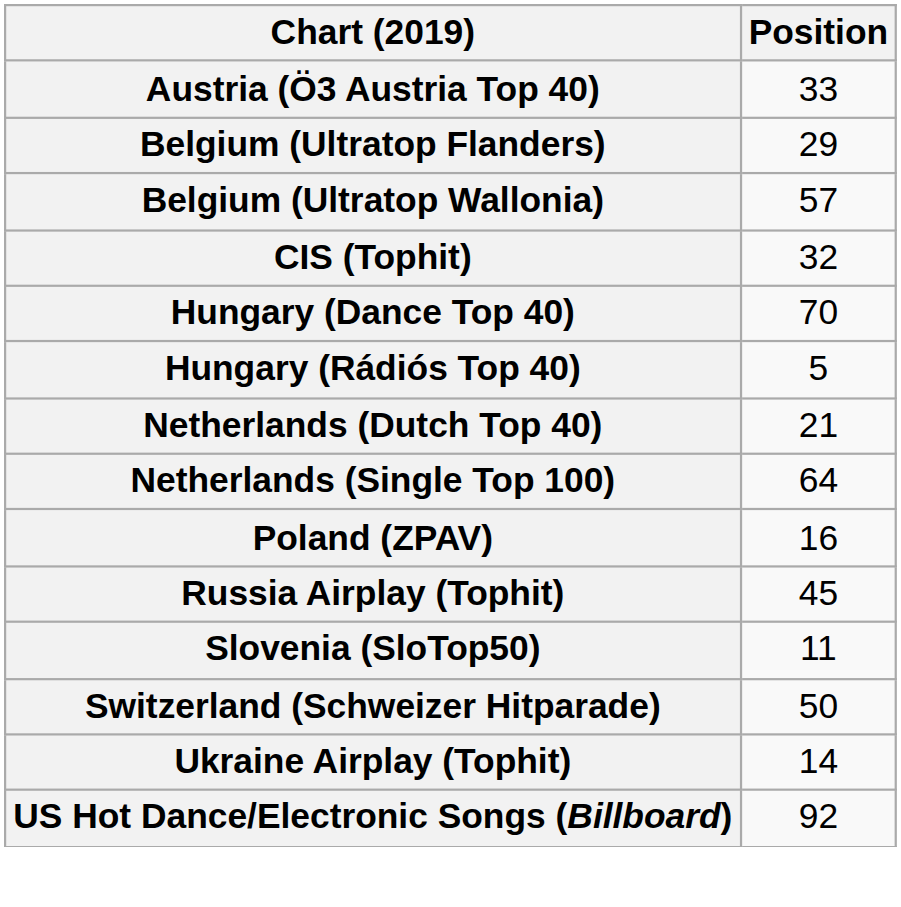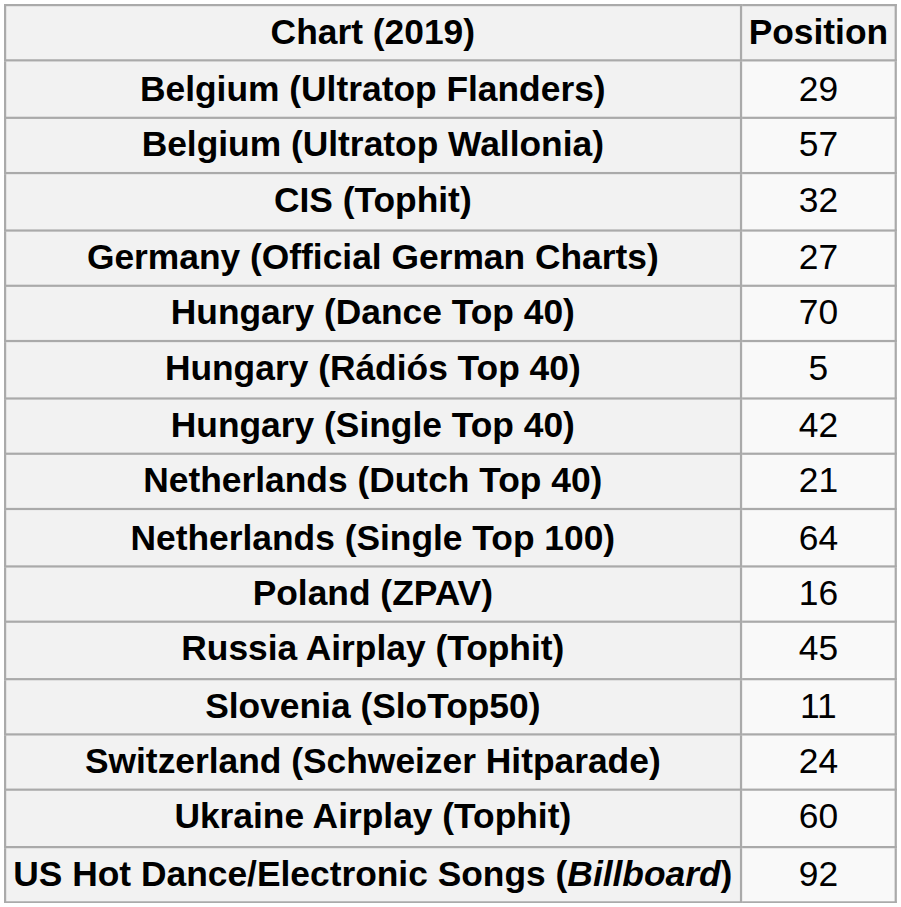 <table class="wikitable sortable plainrowheaders" style="text-align:center">
 <tr>
 <th scope="col">Chart (2019)</th>
 <th scope="col">Position</th>
-</tr>
-<tr>
-<th scope="row">Austria (Ö3 Austria Top 40)</th>
-<td>33</td>
 </tr>
 <tr>
 <th scope="row">Belgium (Ultratop Flanders)</th>
 <td>29</td>
 </tr>
 <tr>
 <th scope="row">Belgium (Ultratop Wallonia)</th>
 <td>57</td>
 </tr>
 <tr>
 <th scope="row">CIS (Tophit)</th>
 <td>32</td>
 </tr>
 <tr>
+<th scope="row">Germany (Official German Charts)</th>
+<td>27</td>
+</tr>
+<tr>
 <th scope="row">Hungary (Dance Top 40)</th>
 <td>70</td>
 </tr>
 <tr>
 <th scope="row">Hungary (Rádiós Top 40)</th>
 <td>5</td>
+</tr>
+<tr>
+<th scope="row">Hungary (Single Top 40)</th>
+<td>42</td>
 </tr>
 <tr>
 <th scope="row">Netherlands (Dutch Top 40)</th>
 <td>21</td>
 </tr>
 <tr>
 <th scope="row">Netherlands (Single Top 100)</th>
 <td>64</td>
 </tr>
 <tr>
 <th scope="row">Poland (ZPAV)</th>
 <td>16</td>
 </tr>
 <tr>
 <th scope="row">Russia Airplay (Tophit)</th>
 <td>45</td>
 </tr>
 <tr>
 <th scope="row">Slovenia (SloTop50)</th>
 <td>11</td>
 </tr>
 <tr>
 <th scope="row">Switzerland (Schweizer Hitparade)</th>
-<td>50</td>
+<td>24</td>
 </tr>
 <tr>
 <th scope="row">Ukraine Airplay (Tophit)</th>
-<td>14</td>
+<td>60</td>
 </tr>
 <tr>
 <th scope="row">US Hot Dance/Electronic Songs (<em>Billboard</em>)</th>
 <td>92</td>
 </tr>
 </table>
